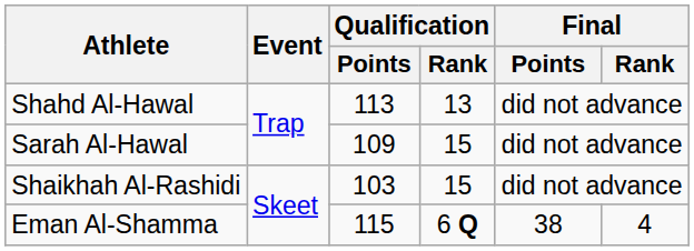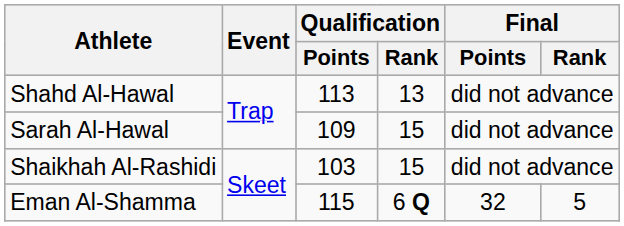 <table class=wikitable style=font-size:90%;text-align:center>
 <tr>
 <th rowspan="2">Athlete</th>
 <th rowspan="2">Event</th>
 <th colspan=2>Qualification</th>
 <th colspan=2>Final</th>
 </tr>
 <tr style="font-size:95%">
 <th>Points</th>
 <th>Rank</th>
 <th>Points</th>
 <th>Rank</th>
 </tr>
 <tr>
 <td align=left>Shahd Al-Hawal</td>
 <td align=left rowspan=2><a href='#'>Trap</a></td>
 <td>113</td>
 <td>13</td>
 <td colspan=2>did not advance</td>
 </tr>
 <tr>
 <td align=left>Sarah Al-Hawal</td>
 <td>109</td>
 <td>15</td>
 <td colspan=2>did not advance</td>
 </tr>
 <tr>
 <td align=left>Shaikhah Al-Rashidi</td>
 <td align=left rowspan=2><a href='#'>Skeet</a></td>
 <td>103</td>
 <td>15</td>
 <td colspan=2>did not advance</td>
 </tr>
 <tr>
 <td align=left>Eman Al-Shamma</td>
 <td>115</td>
 <td>6 <strong>Q</strong></td>
-<td>38</td>
-<td>4</td>
+<td>32</td>
+<td>5</td>
 </tr>
 </table>
